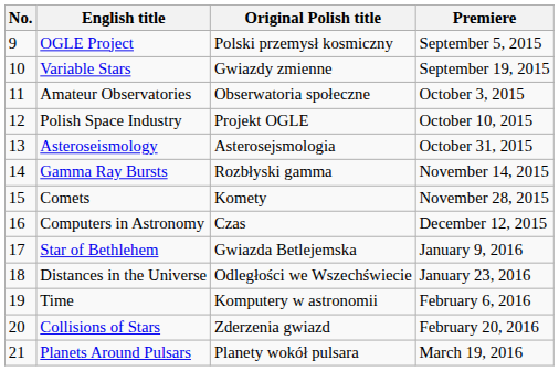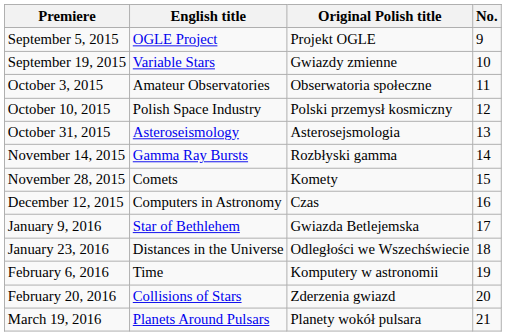 <table class="wikitable">
 <tr>
-<th>No.</th>
+<th>Premiere</th>
 <th>English title</th>
 <th>Original Polish title</th>
-<th>Premiere</th>
+<th>No.</th>
 </tr>
 <tr>
+<td>September 5, 2015</td>
+<td><a href='#'>OGLE Project</a></td>
+<td>Projekt OGLE</td>
 <td>9</td>
-<td><a href='#'>OGLE Project</a></td>
-<td>Polski przemysł kosmiczny</td>
-<td>September 5, 2015</td>
 </tr>
 <tr>
-<td>10</td>
+<td>September 19, 2015</td>
 <td><a href='#'>Variable Stars</a></td>
 <td>Gwiazdy zmienne</td>
-<td>September 19, 2015</td>
+<td>10</td>
 </tr>
 <tr>
-<td>11</td>
+<td>October 3, 2015</td>
 <td>Amateur Observatories</td>
 <td>Obserwatoria społeczne</td>
-<td>October 3, 2015</td>
+<td>11</td>
 </tr>
 <tr>
+<td>October 10, 2015</td>
+<td>Polish Space Industry</td>
+<td>Polski przemysł kosmiczny</td>
 <td>12</td>
-<td>Polish Space Industry</td>
-<td>Projekt OGLE</td>
-<td>October 10, 2015</td>
 </tr>
 <tr>
-<td>13</td>
+<td>October 31, 2015</td>
 <td><a href='#'>Asteroseismology</a></td>
 <td>Asterosejsmologia</td>
-<td>October 31, 2015</td>
+<td>13</td>
 </tr>
 <tr>
-<td>14</td>
+<td>November 14, 2015</td>
 <td><a href='#'>Gamma Ray Bursts</a></td>
 <td>Rozbłyski gamma</td>
-<td>November 14, 2015</td>
+<td>14</td>
 </tr>
 <tr>
-<td>15</td>
+<td>November 28, 2015</td>
 <td>Comets</td>
 <td>Komety</td>
-<td>November 28, 2015</td>
+<td>15</td>
 </tr>
 <tr>
-<td>16</td>
+<td>December 12, 2015</td>
 <td>Computers in Astronomy</td>
 <td>Czas</td>
-<td>December 12, 2015</td>
+<td>16</td>
 </tr>
 <tr>
-<td>17</td>
+<td>January 9, 2016</td>
 <td><a href='#'>Star of Bethlehem</a></td>
 <td>Gwiazda Betlejemska</td>
-<td>January 9, 2016</td>
+<td>17</td>
 </tr>
 <tr>
-<td>18</td>
+<td>January 23, 2016</td>
 <td>Distances in the Universe</td>
 <td>Odległości we Wszechświecie</td>
-<td>January 23, 2016</td>
+<td>18</td>
 </tr>
 <tr>
-<td>19</td>
+<td>February 6, 2016</td>
 <td>Time</td>
 <td>Komputery w astronomii</td>
-<td>February 6, 2016</td>
+<td>19</td>
 </tr>
 <tr>
-<td>20</td>
+<td>February 20, 2016</td>
 <td><a href='#'>Collisions of Stars</a></td>
 <td>Zderzenia gwiazd</td>
-<td>February 20, 2016</td>
+<td>20</td>
 </tr>
 <tr>
-<td>21</td>
+<td>March 19, 2016</td>
 <td><a href='#'>Planets Around Pulsars</a></td>
 <td>Planety wokół pulsara</td>
-<td>March 19, 2016</td>
+<td>21</td>
 </tr>
 </table>
